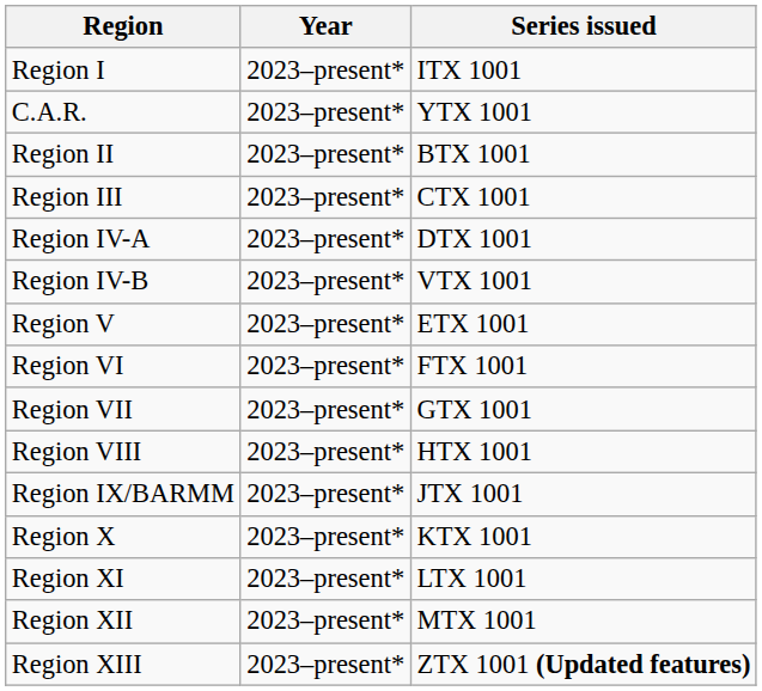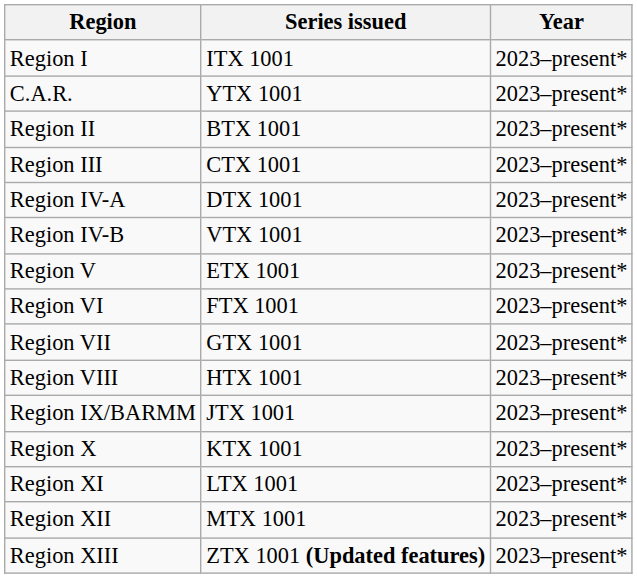 <table class="wikitable">
 <tr>
 <th>Region</th>
+<th>Series issued</th>
 <th>Year</th>
-<th>Series issued</th>
 </tr>
 <tr>
 <td rowspan="1">Region I</td>
+<td>ITX 1001</td>
 <td>2023–present*</td>
-<td>ITX 1001</td>
 </tr>
 <tr>
 <td rowspan="1">C.A.R.</td>
+<td>YTX 1001</td>
 <td>2023–present*</td>
-<td>YTX 1001</td>
 </tr>
 <tr>
 <td rowspan="1">Region II</td>
+<td>BTX 1001</td>
 <td>2023–present*</td>
-<td>BTX 1001</td>
 </tr>
 <tr>
 <td rowspan="1">Region III</td>
+<td>CTX 1001</td>
 <td>2023–present*</td>
-<td>CTX 1001</td>
 </tr>
 <tr>
 <td rowspan="1">Region IV-A</td>
+<td>DTX 1001</td>
 <td>2023–present*</td>
-<td>DTX 1001</td>
 </tr>
 <tr>
 <td rowspan="1">Region IV-B</td>
+<td>VTX 1001</td>
 <td>2023–present*</td>
-<td>VTX 1001</td>
 </tr>
 <tr>
 <td rowspan="1">Region V</td>
+<td>ETX 1001</td>
 <td>2023–present*</td>
-<td>ETX 1001</td>
 </tr>
 <tr>
 <td rowspan="1">Region VI</td>
+<td>FTX 1001</td>
 <td>2023–present*</td>
-<td>FTX 1001</td>
 </tr>
 <tr>
 <td rowspan="1">Region VII</td>
+<td>GTX 1001</td>
 <td>2023–present*</td>
-<td>GTX 1001</td>
 </tr>
 <tr>
 <td rowspan="1">Region VIII</td>
+<td>HTX 1001</td>
 <td>2023–present*</td>
-<td>HTX 1001</td>
 </tr>
 <tr>
 <td rowspan="1">Region IX/BARMM</td>
+<td>JTX 1001</td>
 <td>2023–present*</td>
-<td>JTX 1001</td>
 </tr>
 <tr>
 <td rowspan="1">Region X</td>
+<td>KTX 1001</td>
 <td>2023–present*</td>
-<td>KTX 1001</td>
 </tr>
 <tr>
 <td rowspan="1">Region XI</td>
+<td>LTX 1001</td>
 <td>2023–present*</td>
-<td>LTX 1001</td>
 </tr>
 <tr>
 <td rowspan="1">Region XII</td>
+<td>MTX 1001</td>
 <td>2023–present*</td>
-<td>MTX 1001</td>
 </tr>
 <tr>
 <td rowspan="1">Region XIII</td>
+<td>ZTX 1001 <strong>(Updated features)</strong></td>
 <td>2023–present*</td>
-<td>ZTX 1001 <strong>(Updated features)</strong></td>
 </tr>
 </table>
